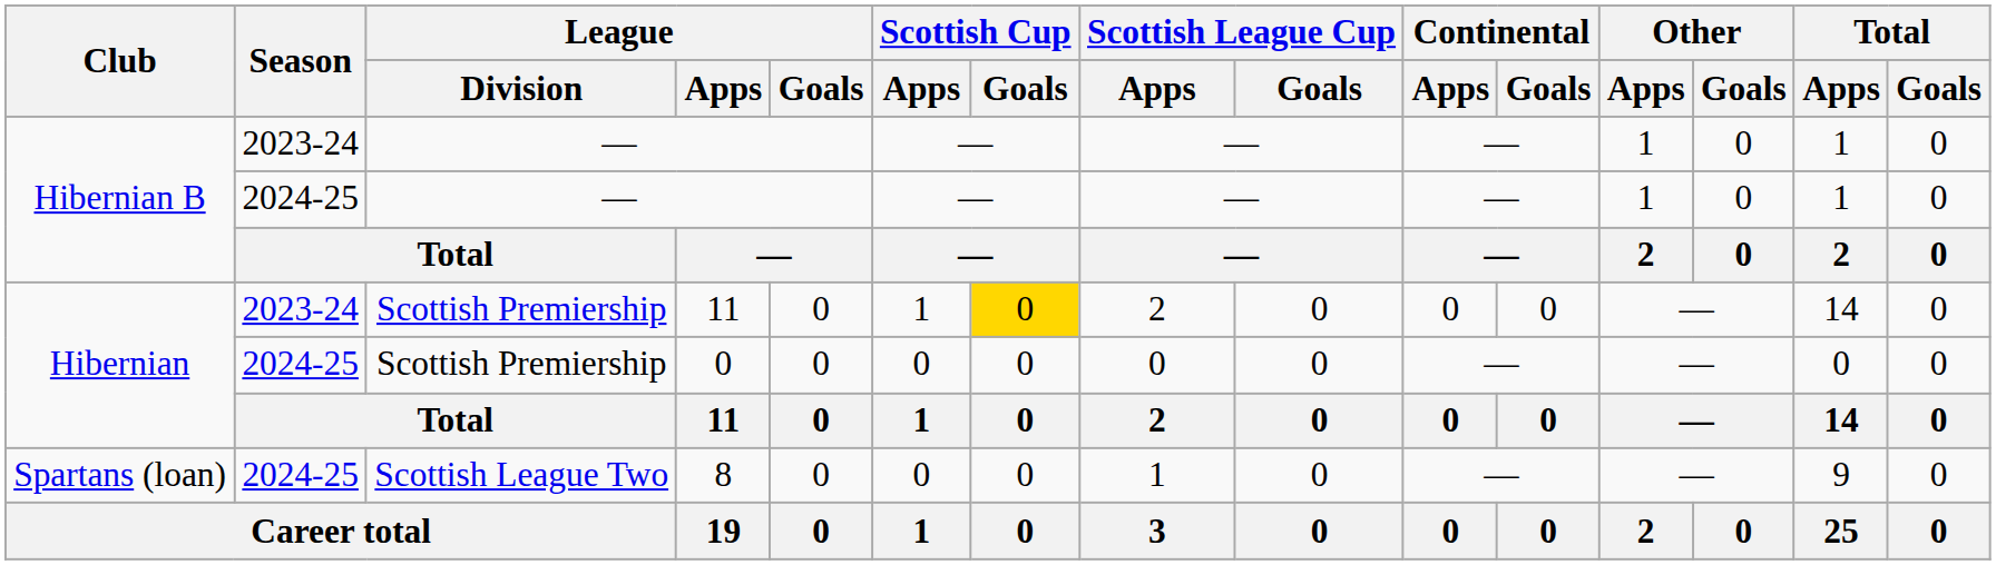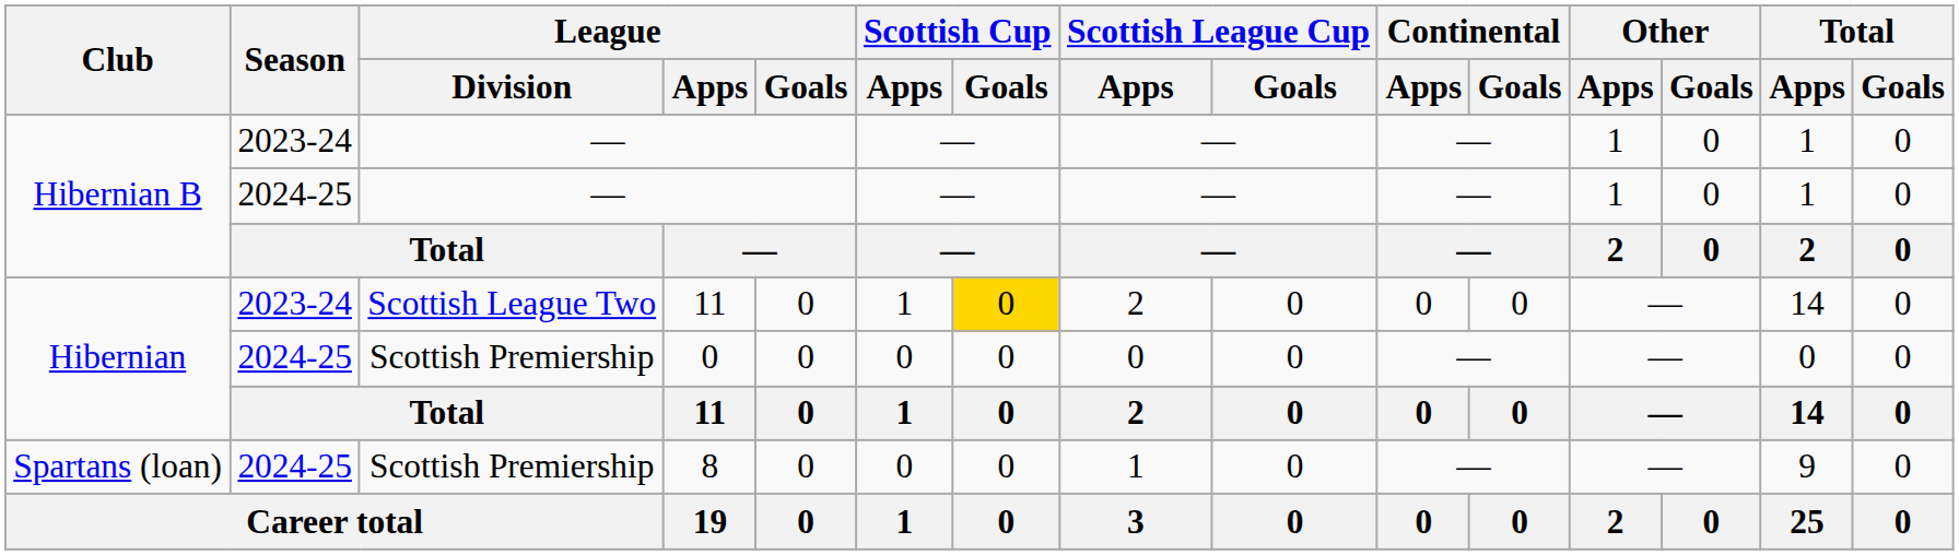 <table class="wikitable" style="text-align: center;">
 <tr>
 <th rowspan="2">Club</th>
 <th rowspan="2">Season</th>
 <th colspan="3">League</th>
 <th colspan="2"><a href='#'>Scottish Cup</a></th>
 <th colspan="2"><a href='#'>Scottish League Cup</a></th>
 <th colspan="2">Continental</th>
 <th colspan="2">Other</th>
 <th colspan="2">Total</th>
 </tr>
 <tr>
 <th>Division</th>
 <th>Apps</th>
 <th>Goals</th>
 <th>Apps</th>
 <th>Goals</th>
 <th>Apps</th>
 <th>Goals</th>
 <th>Apps</th>
 <th>Goals</th>
 <th>Apps</th>
 <th>Goals</th>
 <th>Apps</th>
 <th>Goals</th>
 </tr>
 <tr>
 <td rowspan="3"><a href='#'>Hibernian B</a></td>
 <td>2023-24</td>
 <td colspan="3">—</td>
 <td colspan="2">—</td>
 <td colspan="2">—</td>
 <td colspan="2">—</td>
 <td>1</td>
 <td>0</td>
 <td>1</td>
 <td>0</td>
 </tr>
 <tr>
 <td>2024-25</td>
 <td colspan="3">—</td>
 <td colspan="2">—</td>
 <td colspan="2">—</td>
 <td colspan="2">—</td>
 <td>1</td>
 <td>0</td>
 <td>1</td>
 <td>0</td>
 </tr>
 <tr>
 <th colspan="2">Total</th>
 <th colspan="2">—</th>
 <th colspan="2">—</th>
 <th colspan="2">—</th>
 <th colspan="2">—</th>
 <th>2</th>
 <th>0</th>
 <th>2</th>
 <th>0</th>
 </tr>
 <tr>
 <td rowspan="3"><a href='#'>Hibernian</a></td>
 <td><a href='#'>2023-24</a></td>
-<td><a href='#'>Scottish Premiership</a></td>
+<td><a href='#'>Scottish League Two</a></td>
 <td>11</td>
 <td>0</td>
 <td>1</td>
 <td style="background: gold;">0</td>
 <td>2</td>
 <td>0</td>
 <td>0</td>
 <td>0</td>
 <td colspan="2">—</td>
 <td>14</td>
 <td>0</td>
 </tr>
 <tr>
 <td><a href='#'>2024-25</a></td>
 <td>Scottish Premiership</td>
 <td>0</td>
 <td>0</td>
 <td>0</td>
 <td>0</td>
 <td>0</td>
 <td>0</td>
 <td colspan="2">—</td>
 <td colspan="2">—</td>
 <td>0</td>
 <td>0</td>
 </tr>
 <tr>
 <th colspan="2">Total</th>
 <th>11</th>
 <th>0</th>
 <th>1</th>
 <th>0</th>
 <th>2</th>
 <th>0</th>
 <th>0</th>
 <th>0</th>
 <th colspan="2">—</th>
 <th>14</th>
 <th>0</th>
 </tr>
 <tr>
 <td><a href='#'>Spartans</a> (loan)</td>
 <td><a href='#'>2024-25</a></td>
-<td><a href='#'>Scottish League Two</a></td>
+<td>Scottish Premiership</td>
 <td>8</td>
 <td>0</td>
 <td>0</td>
 <td>0</td>
 <td>1</td>
 <td>0</td>
 <td colspan="2">—</td>
 <td colspan="2">—</td>
 <td>9</td>
 <td>0</td>
 </tr>
 <tr>
 <th colspan="3">Career total</th>
 <th>19</th>
 <th>0</th>
 <th>1</th>
 <th>0</th>
 <th>3</th>
 <th>0</th>
 <th>0</th>
 <th>0</th>
 <th>2</th>
 <th>0</th>
 <th>25</th>
 <th>0</th>
 </tr>
 </table>
